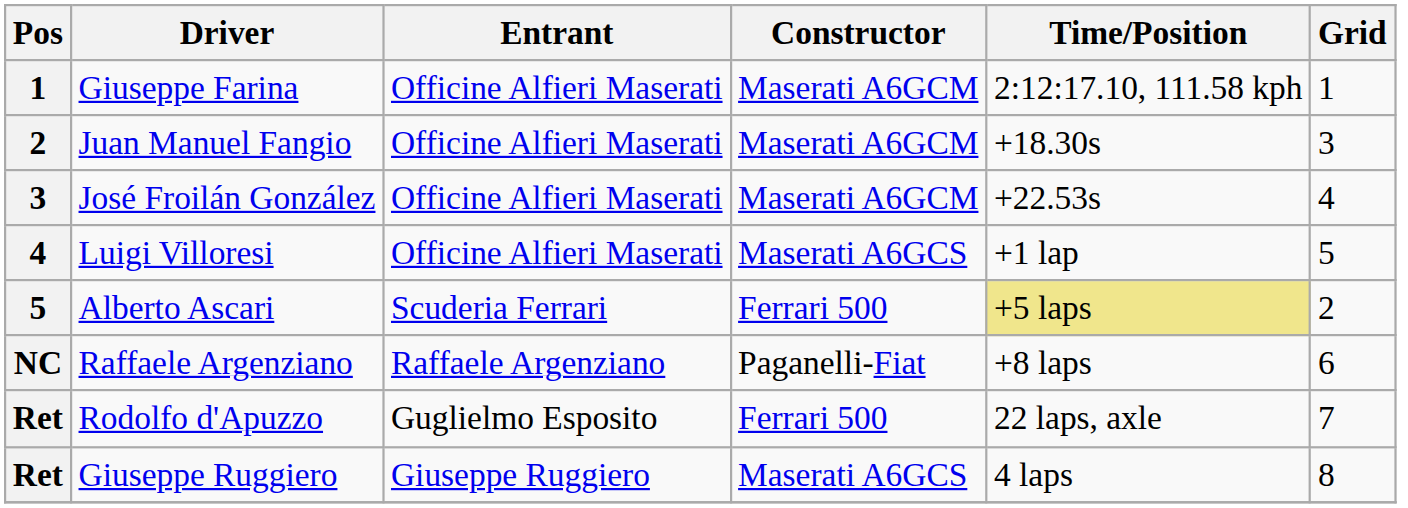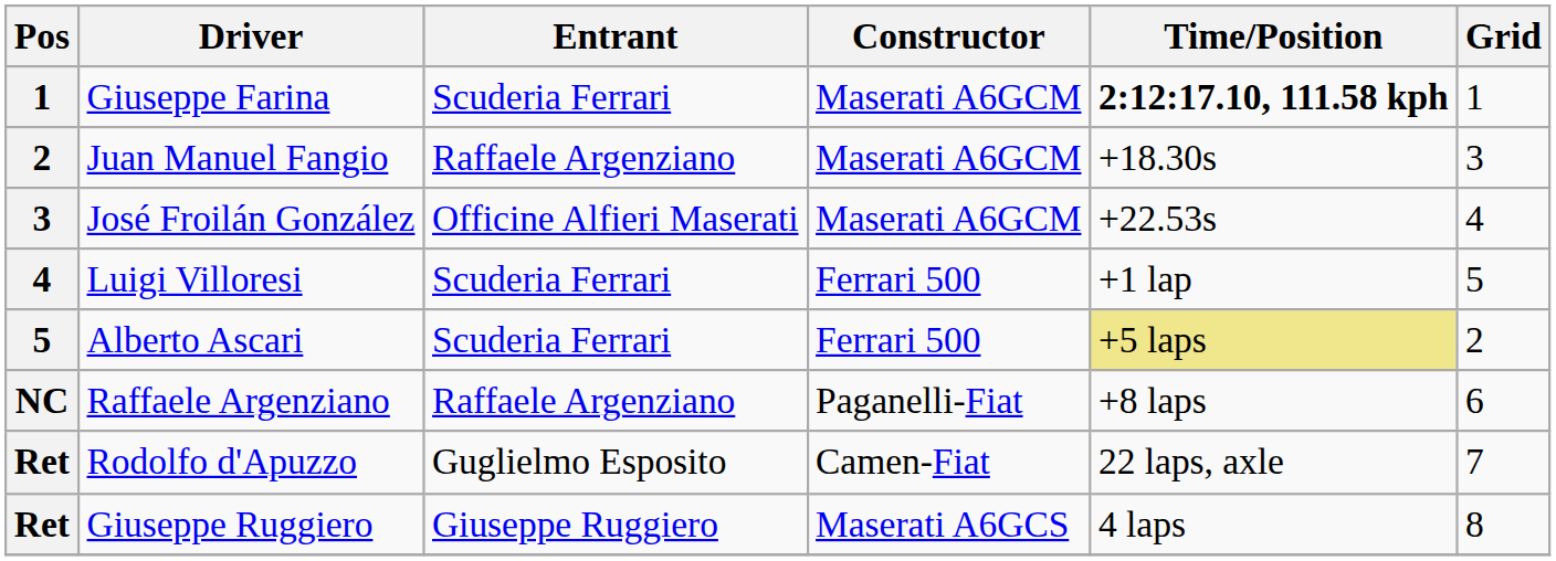 <table class="wikitable" style="font-size: 95%">
 <tr>
 <th>Pos</th>
 <th>Driver</th>
 <th>Entrant</th>
 <th>Constructor</th>
 <th>Time/Position</th>
 <th>Grid</th>
 </tr>
 <tr>
 <th>1</th>
 <td> <a href='#'>Giuseppe Farina</a></td>
-<td><a href='#'>Officine Alfieri Maserati</a></td>
+<td><a href='#'>Scuderia Ferrari</a></td>
 <td><a href='#'>Maserati A6GCM</a></td>
-<td>2:12:17.10, 111.58 kph</td>
+<td><strong>2:12:17.10, 111.58 kph</strong></td>
 <td>1</td>
 </tr>
 <tr>
 <th>2</th>
 <td> <a href='#'>Juan Manuel Fangio</a></td>
-<td><a href='#'>Officine Alfieri Maserati</a></td>
+<td><a href='#'>Raffaele Argenziano</a></td>
 <td><a href='#'>Maserati A6GCM</a></td>
 <td>+18.30s</td>
 <td>3</td>
 </tr>
 <tr>
 <th>3</th>
 <td> <a href='#'>José Froilán González</a></td>
 <td><a href='#'>Officine Alfieri Maserati</a></td>
 <td><a href='#'>Maserati A6GCM</a></td>
 <td>+22.53s</td>
 <td>4</td>
 </tr>
 <tr>
 <th>4</th>
 <td> <a href='#'>Luigi Villoresi</a></td>
-<td><a href='#'>Officine Alfieri Maserati</a></td>
-<td><a href='#'>Maserati A6GCS</a></td>
+<td><a href='#'>Scuderia Ferrari</a></td>
+<td><a href='#'>Ferrari 500</a></td>
 <td>+1 lap</td>
 <td>5</td>
 </tr>
 <tr>
 <th>5</th>
 <td> <a href='#'>Alberto Ascari</a></td>
 <td><a href='#'>Scuderia Ferrari</a></td>
 <td><a href='#'>Ferrari 500</a></td>
 <td style="background: khaki;">+5 laps</td>
 <td>2</td>
 </tr>
 <tr>
 <th>NC</th>
 <td> <a href='#'>Raffaele Argenziano</a></td>
 <td><a href='#'>Raffaele Argenziano</a></td>
 <td>Paganelli-<a href='#'>Fiat</a></td>
 <td>+8 laps</td>
 <td>6</td>
 </tr>
 <tr>
 <th>Ret</th>
 <td> <a href='#'>Rodolfo d'Apuzzo</a></td>
 <td>Guglielmo Esposito</td>
-<td><a href='#'>Ferrari 500</a></td>
+<td>Camen-<a href='#'>Fiat</a></td>
 <td>22 laps, axle</td>
 <td>7</td>
 </tr>
 <tr>
 <th>Ret</th>
 <td> <a href='#'>Giuseppe Ruggiero</a></td>
 <td><a href='#'>Giuseppe Ruggiero</a></td>
 <td><a href='#'>Maserati A6GCS</a></td>
 <td>4 laps</td>
 <td>8</td>
 </tr>
 <tr>
 </tr>
 </table>
